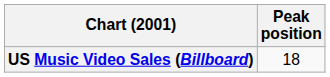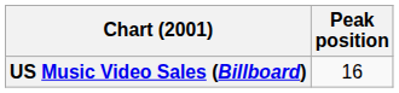 <table class="wikitable sortable plainrowheaders" style="text-align:center">
 <tr>
 <th>Chart (2001)</th>
 <th>Peak<br>position</th>
 </tr>
 <tr>
 <th scope="row">US <a href='#'>Music Video Sales</a> (<em><a href='#'>Billboard</a></em>)</th>
-<td>18</td>
+<td>16</td>
 </tr>
 </table>
